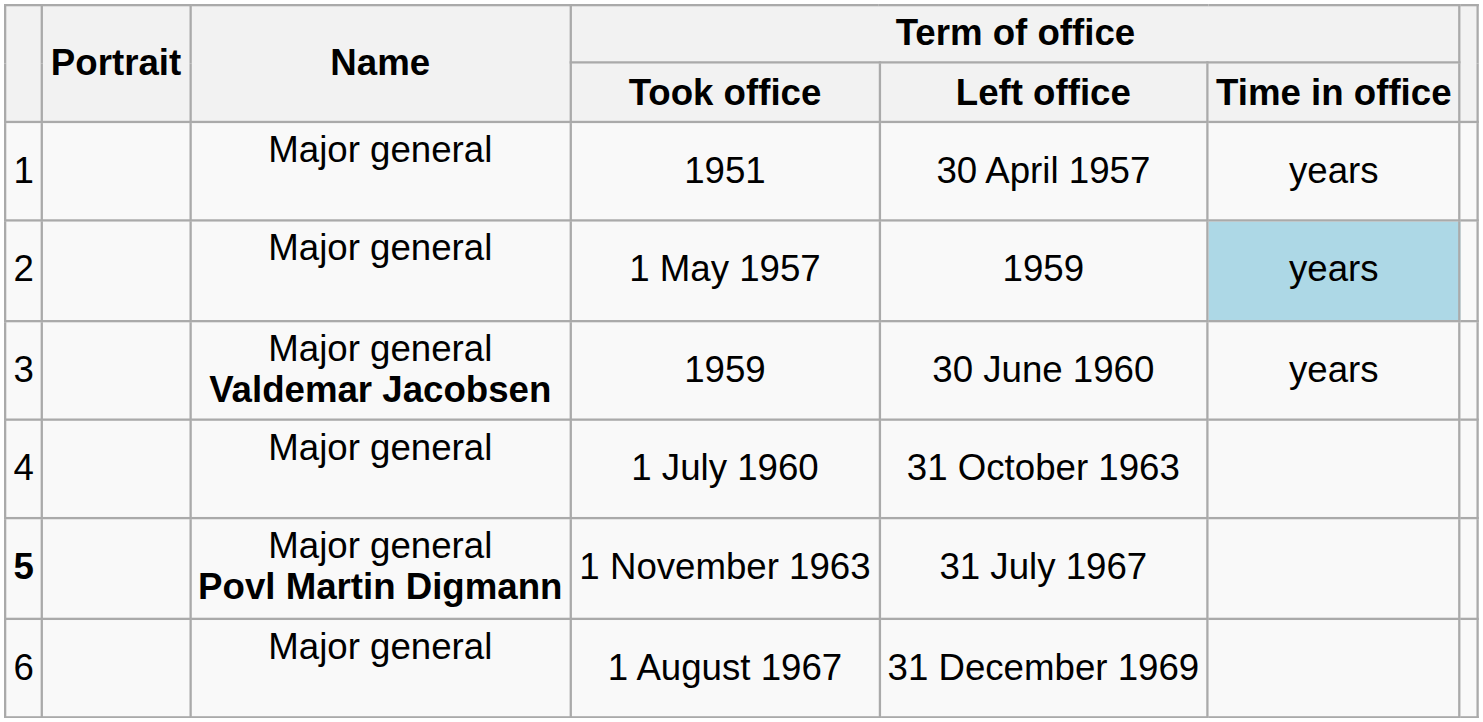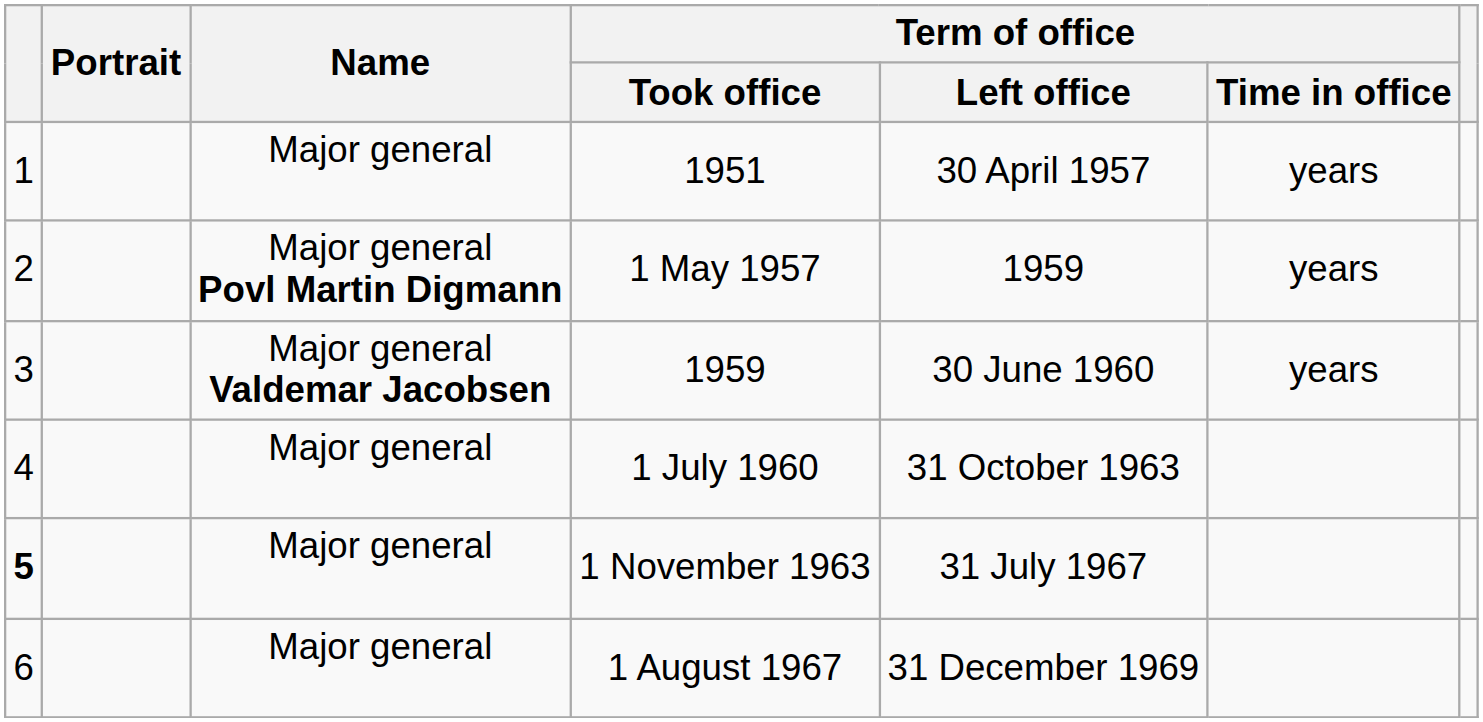 <table class="wikitable" style="text-align:center">
 <tr>
 <th rowspan=2></th>
 <th rowspan=2>Portrait</th>
 <th rowspan=2>Name<br></th>
 <th colspan=3>Term of office</th>
 <th rowspan=2></th>
 </tr>
 <tr>
 <th>Took office</th>
 <th>Left office</th>
 <th>Time in office</th>
 </tr>
 <tr>
 <td>1</td>
 <td></td>
 <td>Major general<br><strong></strong><br></td>
 <td>1951</td>
 <td>30 April 1957</td>
 <td> years</td>
 <td></td>
 </tr>
 <tr>
 <td>2</td>
 <td></td>
-<td>Major general<br><strong></strong><br></td>
+<td>Major general<br><strong>Povl Martin Digmann</strong><br></td>
 <td>1 May 1957</td>
 <td>1959</td>
-<td style="background: lightblue;"> years</td>
+<td> years</td>
 <td></td>
 </tr>
 <tr>
 <td>3</td>
 <td></td>
 <td>Major general<br><strong>Valdemar Jacobsen</strong><br></td>
 <td>1959</td>
 <td>30 June 1960</td>
 <td> years</td>
 <td></td>
 </tr>
 <tr>
 <td>4</td>
 <td></td>
 <td>Major general<br><strong></strong><br></td>
 <td>1 July 1960</td>
 <td>31 October 1963</td>
 <td></td>
 <td></td>
 </tr>
 <tr>
 <td><strong>5</strong></td>
 <td></td>
-<td>Major general<br><strong>Povl Martin Digmann</strong><br></td>
+<td>Major general<br><strong></strong><br></td>
 <td>1 November 1963</td>
 <td>31 July 1967</td>
 <td></td>
 <td></td>
 </tr>
 <tr>
 <td>6</td>
 <td></td>
 <td>Major general<br><strong></strong><br></td>
 <td>1 August 1967</td>
 <td>31 December 1969</td>
 <td></td>
 <td></td>
 </tr>
 </table>
